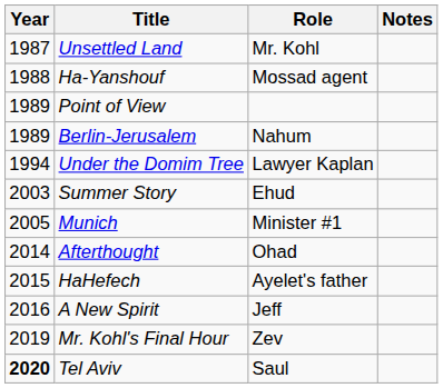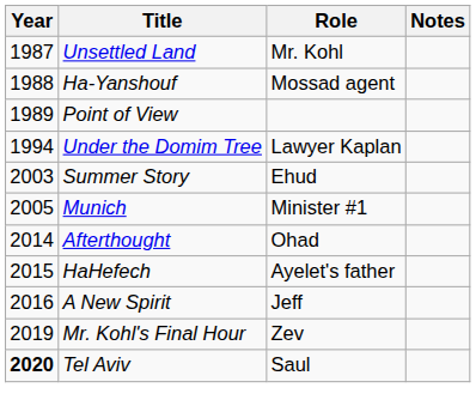 <table class="wikitable">
 <tr>
 <th>Year</th>
 <th>Title</th>
 <th>Role</th>
 <th>Notes</th>
 </tr>
 <tr>
 <td>1987</td>
 <td><em><a href='#'>Unsettled Land</a></em></td>
 <td>Mr. Kohl</td>
 <td></td>
 </tr>
 <tr>
 <td>1988</td>
 <td><em>Ha-Yanshouf</em></td>
 <td>Mossad agent</td>
 <td></td>
 </tr>
 <tr>
 <td>1989</td>
 <td><em>Point of View</em></td>
 <td></td>
-<td></td>
-</tr>
-<tr>
-<td>1989</td>
-<td><em><a href='#'>Berlin-Jerusalem</a></em></td>
-<td>Nahum</td>
 <td></td>
 </tr>
 <tr>
 <td>1994</td>
 <td><em><a href='#'>Under the Domim Tree</a></em></td>
 <td>Lawyer Kaplan</td>
 <td></td>
 </tr>
 <tr>
 <td>2003</td>
 <td><em>Summer Story</em></td>
 <td>Ehud</td>
 <td></td>
 </tr>
 <tr>
 <td>2005</td>
 <td><em><a href='#'>Munich</a></em></td>
 <td>Minister #1</td>
 <td></td>
 </tr>
 <tr>
 <td>2014</td>
 <td><em><a href='#'>Afterthought</a></em></td>
 <td>Ohad</td>
 <td></td>
 </tr>
 <tr>
 <td>2015</td>
 <td><em>HaHefech</em></td>
 <td>Ayelet's father</td>
 <td></td>
 </tr>
 <tr>
 <td>2016</td>
 <td><em>A New Spirit</em></td>
 <td>Jeff</td>
 <td></td>
 </tr>
 <tr>
 <td>2019</td>
 <td><em>Mr. Kohl's Final Hour</em></td>
 <td>Zev</td>
 <td></td>
 </tr>
 <tr>
 <td><strong>2020</strong></td>
 <td><em>Tel Aviv</em></td>
 <td>Saul</td>
 <td></td>
 </tr>
 </table>
